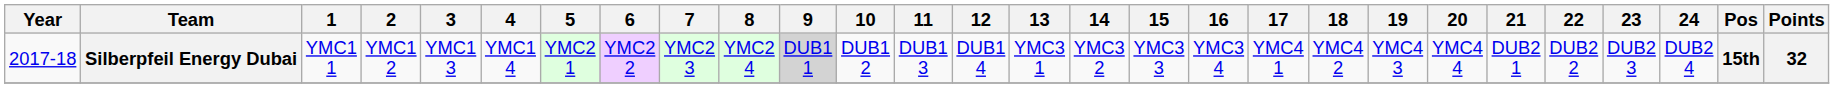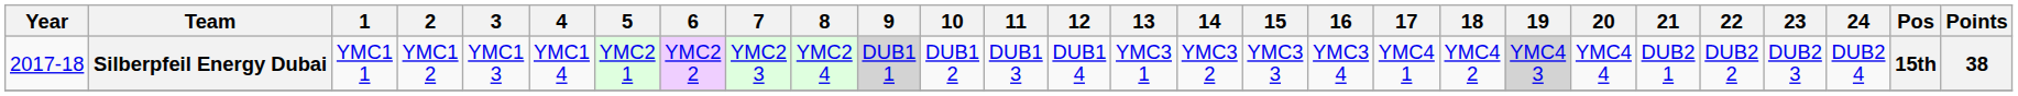 <table class="wikitable" style="text-align:center; font-size:85%">
 <tr>
 <th>Year</th>
 <th>Team</th>
 <th>1</th>
 <th>2</th>
 <th>3</th>
 <th>4</th>
 <th>5</th>
 <th>6</th>
 <th>7</th>
 <th>8</th>
 <th>9</th>
 <th>10</th>
 <th>11</th>
 <th>12</th>
 <th>13</th>
 <th>14</th>
 <th>15</th>
 <th>16</th>
 <th>17</th>
 <th>18</th>
 <th>19</th>
 <th>20</th>
 <th>21</th>
 <th>22</th>
 <th>23</th>
 <th>24</th>
 <th>Pos</th>
 <th>Points</th>
 </tr>
 <tr>
 <td nowrap><a href='#'>2017-18</a></td>
 <th nowrap>Silberpfeil Energy Dubai</th>
 <td><a href='#'>YMC1<br>1</a></td>
 <td><a href='#'>YMC1<br>2</a></td>
 <td><a href='#'>YMC1<br>3</a></td>
 <td><a href='#'>YMC1<br>4</a></td>
 <td style="background:#dfffdf"><a href='#'>YMC2<br>1</a><br></td>
 <td style="background:#efcfff"><a href='#'>YMC2<br>2</a><br></td>
 <td style="background:#dfffdf"><a href='#'>YMC2<br>3</a><br></td>
 <td style="background:#dfffdf"><a href='#'>YMC2<br>4</a><br></td>
 <td style="background: lightgrey;"><a href='#'>DUB1<br>1</a></td>
 <td><a href='#'>DUB1<br>2</a></td>
 <td><a href='#'>DUB1<br>3</a></td>
 <td><a href='#'>DUB1<br>4</a></td>
 <td><a href='#'>YMC3<br>1</a></td>
 <td><a href='#'>YMC3<br>2</a></td>
 <td><a href='#'>YMC3<br>3</a></td>
 <td><a href='#'>YMC3<br>4</a></td>
 <td><a href='#'>YMC4<br>1</a></td>
 <td><a href='#'>YMC4<br>2</a></td>
-<td><a href='#'>YMC4<br>3</a></td>
+<td style="background: lightgrey;"><a href='#'>YMC4<br>3</a></td>
 <td><a href='#'>YMC4<br>4</a></td>
 <td><a href='#'>DUB2<br>1</a></td>
 <td><a href='#'>DUB2<br>2</a></td>
 <td><a href='#'>DUB2<br>3</a></td>
 <td><a href='#'>DUB2<br>4</a></td>
 <th>15th</th>
-<th>32</th>
+<th>38</th>
 </tr>
 <tr>
 </tr>
 </table>
